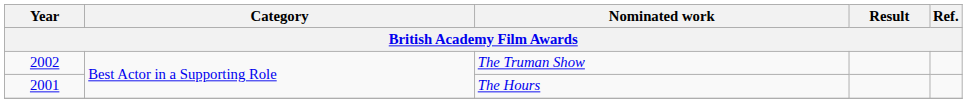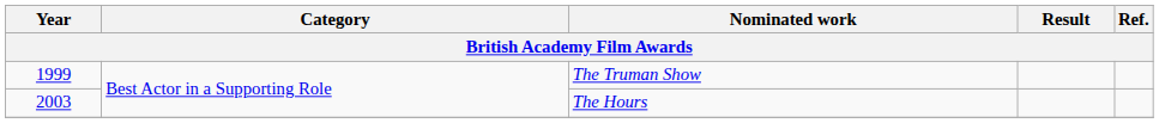 <table class=wikitable>
 <tr>
 <th scope="col" style="width:5em;">Year</th>
 <th scope="col" style="width:26em;">Category</th>
 <th scope="col" style="width:25em;">Nominated work</th>
 <th scope="col" style="width:5em;">Result</th>
 <th>Ref.</th>
 </tr>
 <tr>
 <th colspan=5><a href='#'>British Academy Film Awards</a></th>
 </tr>
 <tr>
-<td style="text-align:center;"><a href='#'>2002</a></td>
+<td style="text-align:center;"><a href='#'>1999</a></td>
 <td rowspan=2><a href='#'>Best Actor in a Supporting Role</a></td>
 <td><em><a href='#'>The Truman Show</a></em></td>
 <td></td>
 <td></td>
 </tr>
 <tr>
-<td style="text-align:center;"><a href='#'>2001</a></td>
+<td style="text-align:center;"><a href='#'>2003</a></td>
 <td><em><a href='#'>The Hours</a></em></td>
 <td></td>
 <td></td>
 </tr>
 <tr>
 </tr>
 </table>
